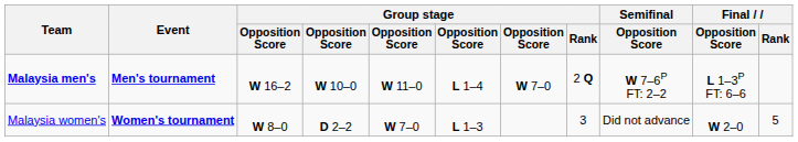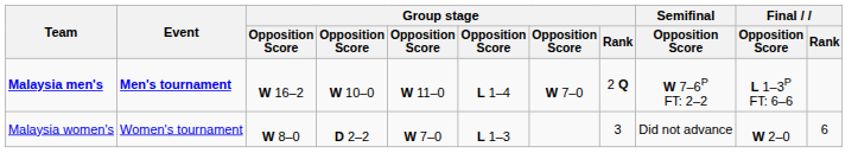 <table class=wikitable style="font-size:90%; text-align:center">
 <tr>
 <th rowspan=2>Team</th>
 <th rowspan=2>Event</th>
 <th colspan=6>Group stage</th>
 <th>Semifinal</th>
 <th colspan=2>Final /  / </th>
 </tr>
 <tr style=font-size:95%>
 <th>Opposition<br>Score</th>
 <th>Opposition<br>Score</th>
 <th>Opposition<br>Score</th>
 <th>Opposition<br>Score</th>
 <th>Opposition<br>Score</th>
 <th>Rank</th>
 <th>Opposition<br>Score</th>
 <th>Opposition<br>Score</th>
 <th>Rank</th>
 </tr>
 <tr>
 <td align=left><strong><a href='#'>Malaysia men's</a></strong></td>
 <td align=left><strong><a href='#'>Men's tournament</a></strong></td>
 <td><br><strong>W</strong> 16–2</td>
 <td><br><strong>W</strong> 10–0</td>
 <td><br><strong>W</strong> 11–0</td>
 <td><br><strong>L</strong> 1–4</td>
 <td><br><strong>W</strong> 7–0</td>
 <td>2 <strong>Q</strong></td>
 <td><br><strong>W</strong> 7–6<sup>P</sup><br>FT: 2–2</td>
 <td><br><strong>L</strong> 1–3<sup>P</sup><br>FT: 6–6</td>
 <td></td>
 </tr>
 <tr>
 <td align=left><a href='#'>Malaysia women's</a></td>
-<td align=left><strong><a href='#'>Women's tournament</a></strong></td>
+<td align=left><a href='#'>Women's tournament</a></td>
 <td><br><strong>W</strong> 8–0</td>
 <td><br><strong>D</strong> 2–2</td>
 <td><br><strong>W</strong> 7–0</td>
 <td><br><strong>L</strong> 1–3</td>
 <td></td>
 <td>3</td>
 <td>Did not advance</td>
 <td><br><strong>W</strong> 2–0</td>
-<td>5</td>
+<td>6</td>
 </tr>
 </table>
